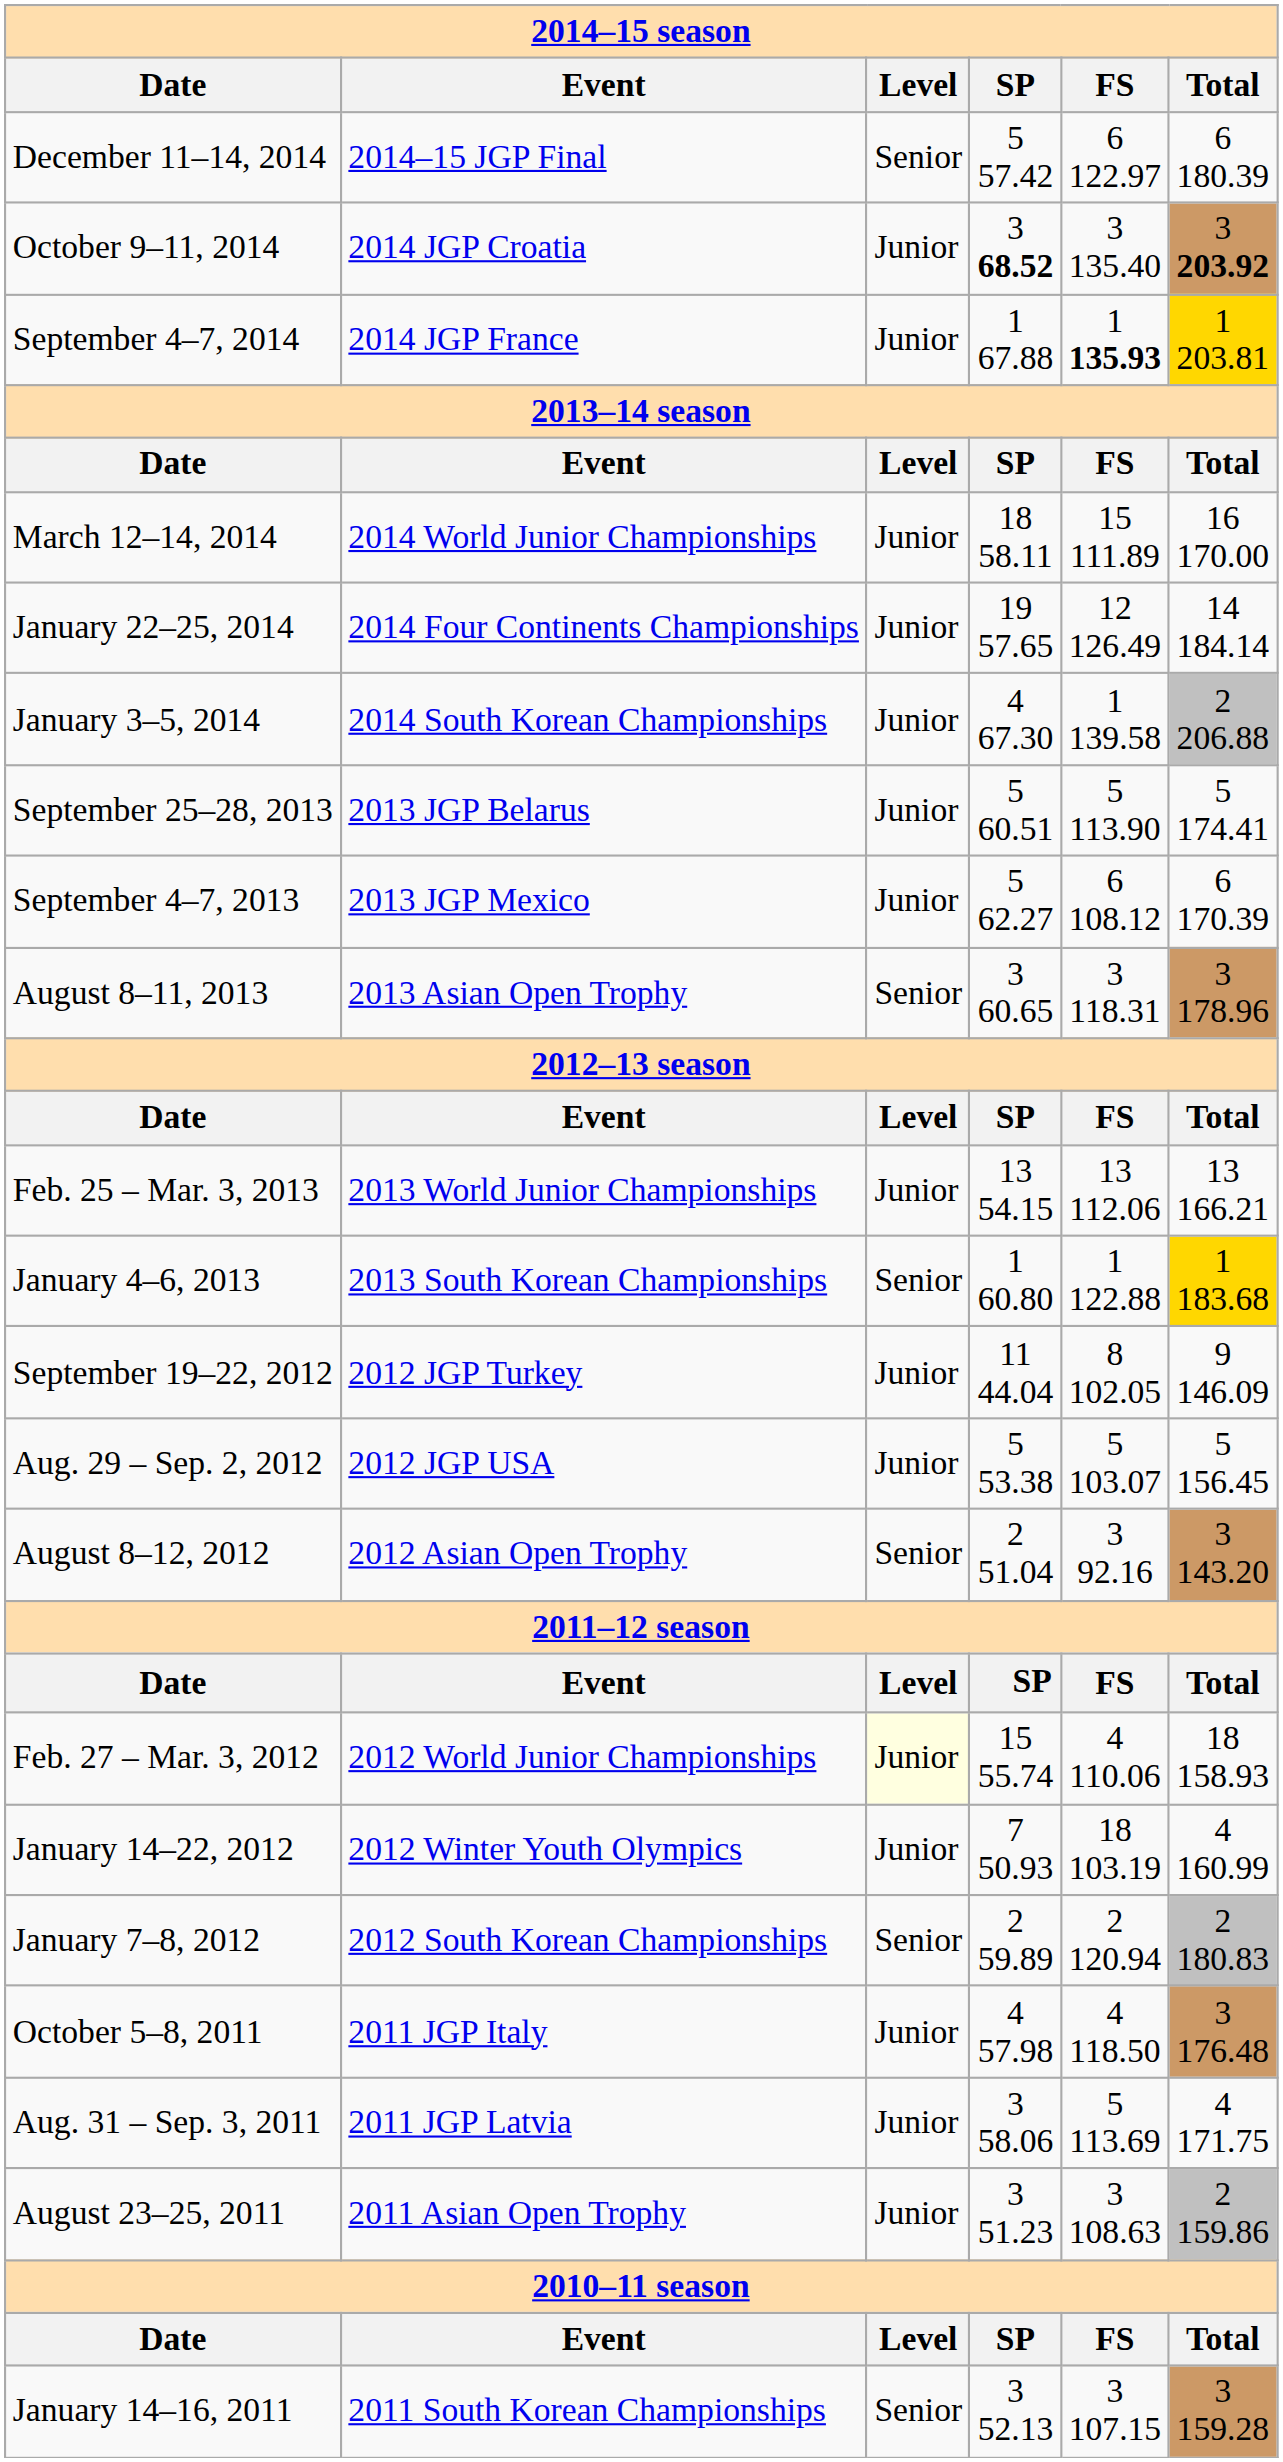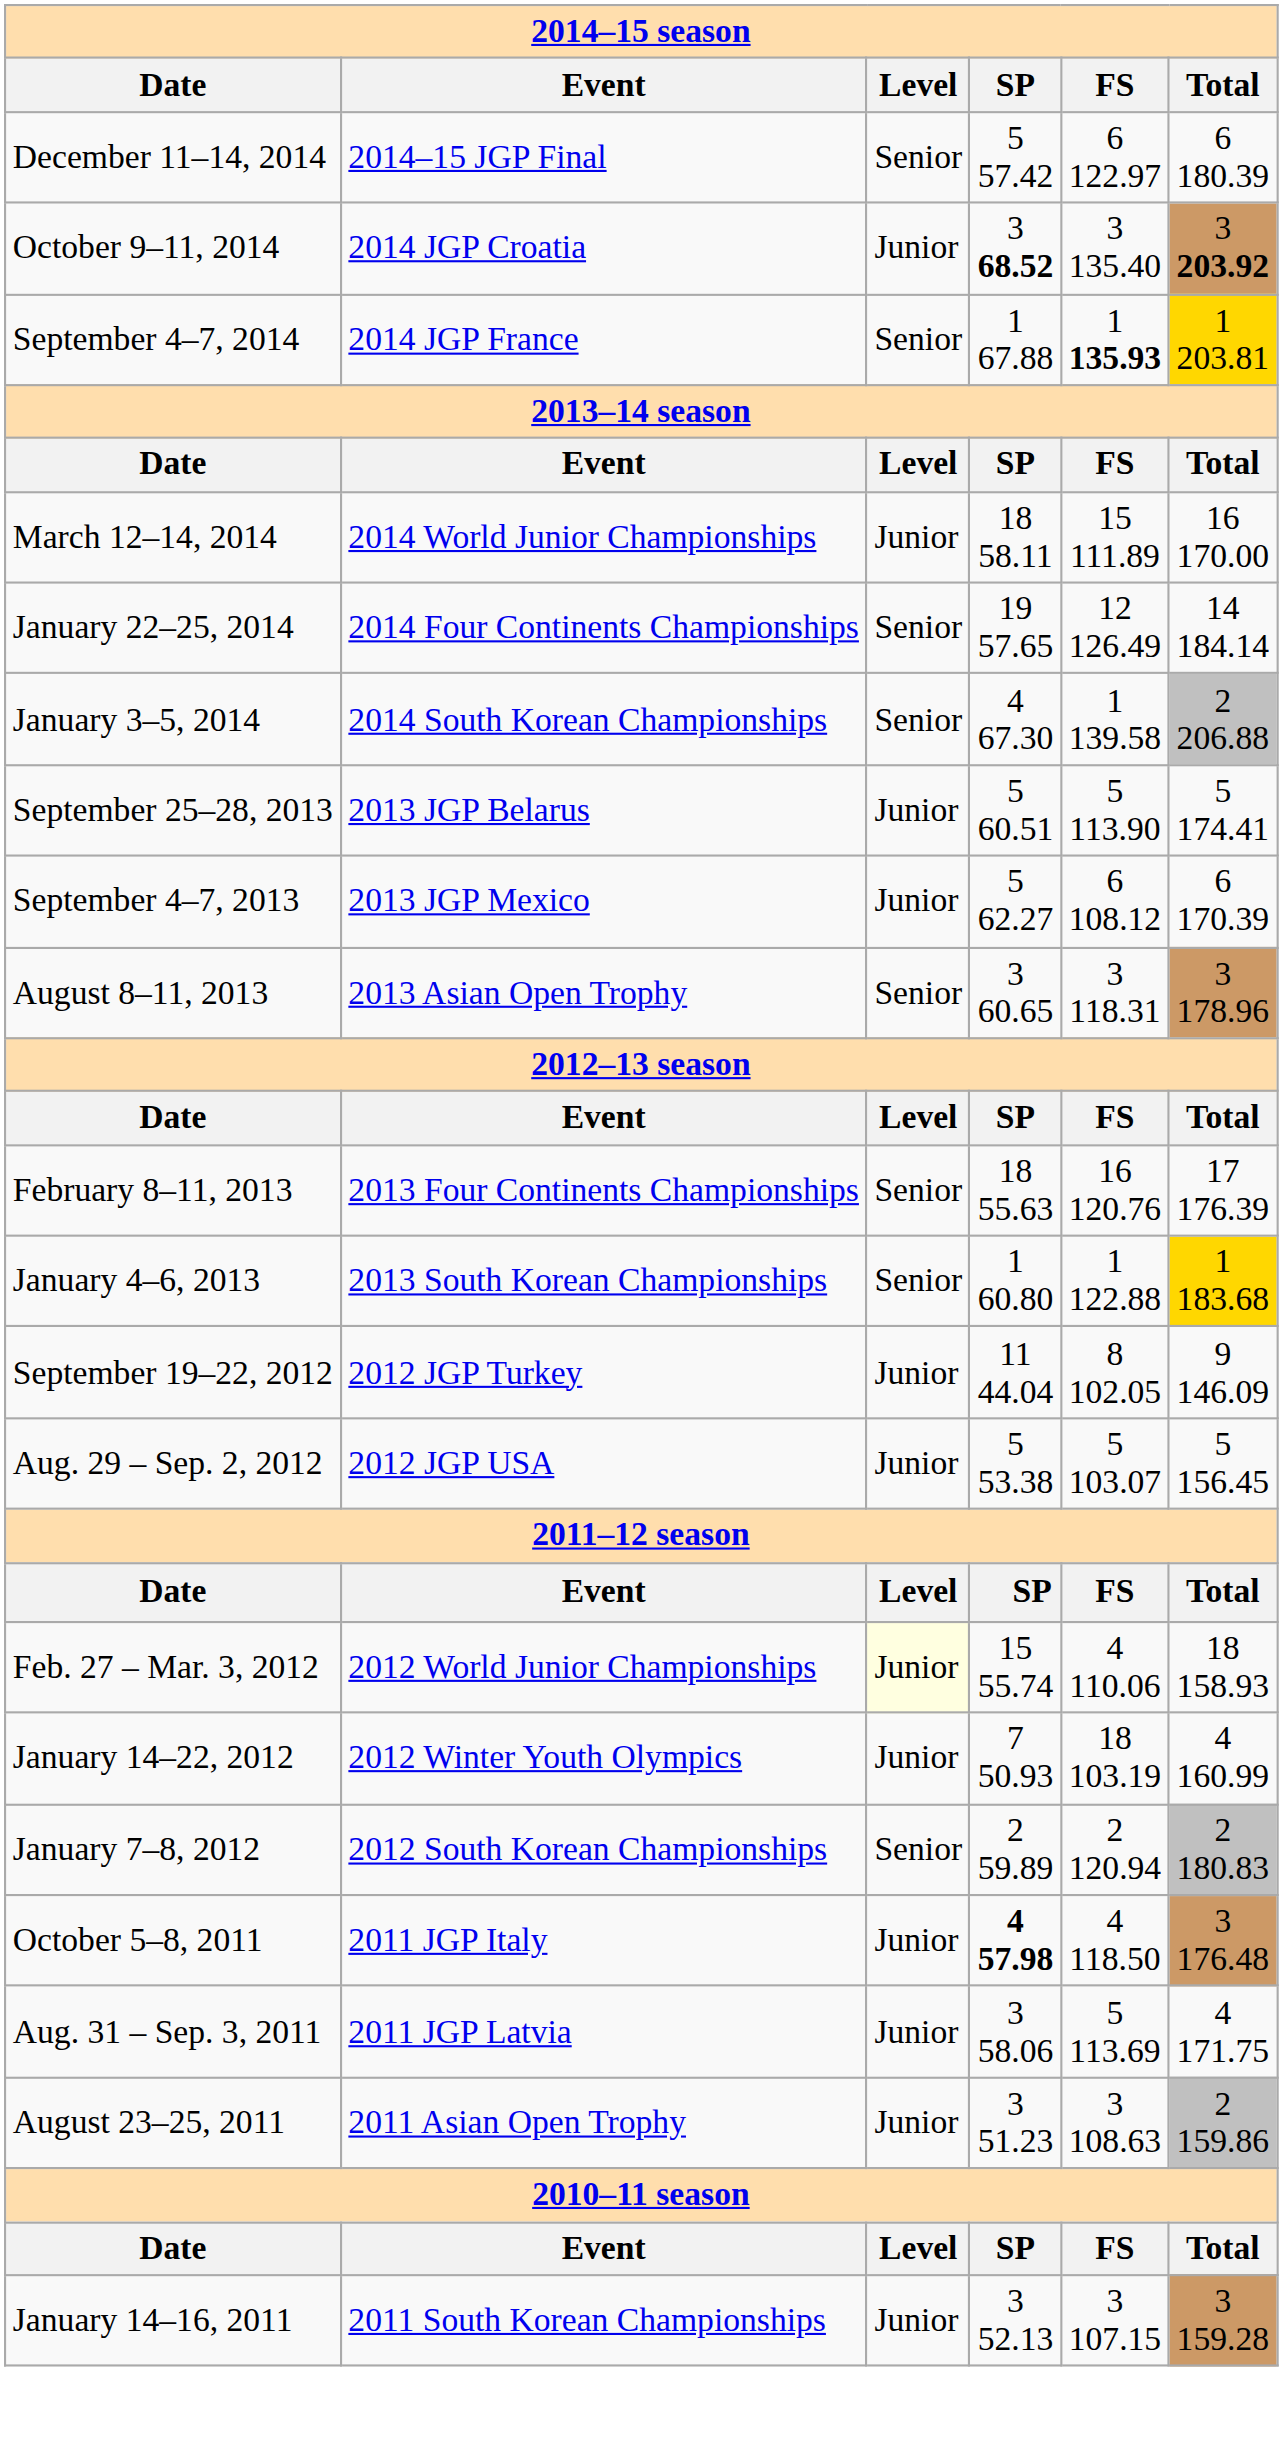 <table class="wikitable">
 <tr>
 <td style="background-color: #ffdead;" colspan=6 align=center><strong><a href='#'>2014–15 season</a></strong></td>
 </tr>
 <tr>
 <th>Date</th>
 <th>Event</th>
 <th>Level</th>
 <th>SP</th>
 <th>FS</th>
 <th>Total</th>
 </tr>
 <tr>
 <td>December 11–14, 2014</td>
 <td><a href='#'>2014–15 JGP Final</a></td>
 <td>Senior</td>
 <td align=center>5 <br> 57.42</td>
 <td align=center>6 <br> 122.97</td>
 <td align=center>6 <br> 180.39</td>
 </tr>
 <tr>
 <td>October 9–11, 2014</td>
 <td><a href='#'>2014 JGP Croatia</a></td>
 <td>Junior</td>
 <td align=center>3 <br> <strong>68.52</strong></td>
 <td align=center>3 <br> 135.40</td>
 <td align=center bgcolor="#cc9966">3 <br> <strong>203.92</strong></td>
 </tr>
 <tr>
 <td>September 4–7, 2014</td>
 <td><a href='#'>2014 JGP France</a></td>
-<td>Junior</td>
+<td>Senior</td>
 <td align=center>1 <br> 67.88</td>
 <td align=center>1 <br> <strong>135.93</strong></td>
 <td align=center bgcolor=gold>1 <br> 203.81</td>
 </tr>
 <tr>
 <td style="background-color: #ffdead;" colspan=6 align=center><strong><a href='#'>2013–14 season</a></strong></td>
 </tr>
 <tr>
 <th>Date</th>
 <th>Event</th>
 <th>Level</th>
 <th>SP</th>
 <th>FS</th>
 <th>Total</th>
 </tr>
 <tr>
 <td>March 12–14, 2014</td>
 <td><a href='#'>2014 World Junior Championships</a></td>
 <td>Junior</td>
 <td align=center>18 <br> 58.11</td>
 <td align=center>15 <br> 111.89</td>
 <td align=center>16 <br> 170.00</td>
 </tr>
 <tr>
 <td>January 22–25, 2014</td>
 <td><a href='#'>2014 Four Continents Championships</a></td>
-<td>Junior</td>
+<td>Senior</td>
 <td align=center>19 <br> 57.65</td>
 <td align=center>12 <br> 126.49</td>
 <td align=center>14 <br> 184.14</td>
 </tr>
 <tr>
 <td>January 3–5, 2014</td>
 <td><a href='#'>2014 South Korean Championships</a></td>
-<td>Junior</td>
+<td>Senior</td>
 <td align=center>4 <br> 67.30</td>
 <td align=center>1 <br> 139.58</td>
 <td align=center bgcolor=silver>2 <br> 206.88</td>
 </tr>
 <tr>
 <td>September 25–28, 2013</td>
 <td><a href='#'>2013 JGP Belarus</a></td>
 <td>Junior</td>
 <td align=center>5 <br> 60.51</td>
 <td align=center>5 <br> 113.90</td>
 <td align=center>5 <br> 174.41</td>
 </tr>
 <tr>
 <td>September 4–7, 2013</td>
 <td><a href='#'>2013 JGP Mexico</a></td>
 <td>Junior</td>
 <td align=center>5 <br> 62.27</td>
 <td align=center>6 <br> 108.12</td>
 <td align=center>6 <br> 170.39</td>
 </tr>
 <tr>
 <td>August 8–11, 2013</td>
 <td><a href='#'>2013 Asian Open Trophy</a></td>
 <td>Senior</td>
 <td align=center>3 <br> 60.65</td>
 <td align=center>3 <br> 118.31</td>
 <td align=center bgcolor="#cc9966">3 <br> 178.96</td>
 </tr>
 <tr>
 <td style="background-color: #ffdead;" colspan=6 align=center><strong><a href='#'>2012–13 season</a></strong></td>
 </tr>
 <tr>
 <th>Date</th>
 <th>Event</th>
 <th>Level</th>
 <th>SP</th>
 <th>FS</th>
 <th>Total</th>
 </tr>
 <tr>
-<td>Feb. 25 – Mar. 3, 2013</td>
-<td><a href='#'>2013 World Junior Championships</a></td>
-<td>Junior</td>
-<td align=center>13 <br> 54.15</td>
-<td align=center>13 <br> 112.06</td>
-<td align=center>13 <br> 166.21</td>
+<td>February 8–11, 2013</td>
+<td><a href='#'>2013 Four Continents Championships</a></td>
+<td>Senior</td>
+<td align=center>18 <br> 55.63</td>
+<td align=center>16 <br> 120.76</td>
+<td align=center>17 <br> 176.39</td>
 </tr>
 <tr>
 <td>January 4–6, 2013</td>
 <td><a href='#'>2013 South Korean Championships</a></td>
 <td>Senior</td>
 <td align=center>1 <br> 60.80</td>
 <td align=center>1 <br> 122.88</td>
 <td align=center bgcolor=gold>1 <br> 183.68</td>
 </tr>
 <tr>
 <td>September 19–22, 2012</td>
 <td><a href='#'>2012 JGP Turkey</a></td>
 <td>Junior</td>
 <td align=center>11 <br> 44.04</td>
 <td align=center>8 <br> 102.05</td>
 <td align=center>9 <br> 146.09</td>
 </tr>
 <tr>
 <td>Aug. 29 – Sep. 2, 2012</td>
 <td><a href='#'>2012 JGP USA</a></td>
 <td>Junior</td>
 <td align=center>5 <br> 53.38</td>
 <td align=center>5 <br> 103.07</td>
 <td align=center>5 <br> 156.45</td>
-</tr>
-<tr>
-<td>August 8–12, 2012</td>
-<td><a href='#'>2012 Asian Open Trophy</a></td>
-<td>Senior</td>
-<td align=center>2 <br> 51.04</td>
-<td align=center>3 <br> 92.16</td>
-<td align=center bgcolor="#cc9966">3 <br> 143.20</td>
 </tr>
 <tr>
 <td style="background-color: #ffdead;" colspan=6 align=center><strong><a href='#'>2011–12 season</a></strong></td>
 </tr>
 <tr>
 <th>Date</th>
 <th>Event</th>
 <th>Level</th>
 <th>　SP</th>
 <th>FS</th>
 <th>Total</th>
 </tr>
 <tr>
 <td>Feb. 27 – Mar. 3, 2012</td>
 <td><a href='#'>2012 World Junior Championships</a></td>
 <td style="background: lightyellow;">Junior</td>
 <td align=center>15 <br> 55.74</td>
 <td align=center>4 <br> 110.06</td>
 <td align=center>18 <br> 158.93</td>
 </tr>
 <tr>
 <td>January 14–22, 2012</td>
 <td><a href='#'>2012 Winter Youth Olympics</a></td>
 <td>Junior</td>
 <td align=center>7 <br> 50.93</td>
 <td align=center>18 <br> 103.19</td>
 <td align=center>4 <br> 160.99</td>
 </tr>
 <tr>
 <td>January 7–8, 2012</td>
 <td><a href='#'>2012 South Korean Championships</a></td>
 <td>Senior</td>
 <td align=center>2 <br> 59.89</td>
 <td align=center>2 <br> 120.94</td>
 <td align=center bgcolor=silver>2 <br> 180.83</td>
 </tr>
 <tr>
 <td>October 5–8, 2011</td>
 <td><a href='#'>2011 JGP Italy</a></td>
 <td>Junior</td>
-<td align=center>4 <br> 57.98</td>
+<td align=center><strong>4 <br> 57.98</strong></td>
 <td align=center>4 <br> 118.50</td>
 <td align=center bgcolor="#cc9966">3 <br> 176.48</td>
 </tr>
 <tr>
 <td>Aug. 31 – Sep. 3, 2011</td>
 <td><a href='#'>2011 JGP Latvia</a></td>
 <td>Junior</td>
 <td align=center>3 <br> 58.06</td>
 <td align=center>5 <br> 113.69</td>
 <td align=center>4 <br> 171.75</td>
 </tr>
 <tr>
 <td>August 23–25, 2011</td>
 <td><a href='#'>2011 Asian Open Trophy</a></td>
 <td>Junior</td>
 <td align=center>3 <br> 51.23</td>
 <td align=center>3 <br> 108.63</td>
 <td align=center bgcolor=silver>2 <br> 159.86</td>
 </tr>
 <tr>
 <td style="background-color: #ffdead;" colspan=6 align=center><strong><a href='#'>2010–11 season</a></strong></td>
 </tr>
 <tr>
 <th>Date</th>
 <th>Event</th>
 <th>Level</th>
 <th>SP</th>
 <th>FS</th>
 <th>Total</th>
 </tr>
 <tr>
 <td>January 14–16, 2011</td>
 <td><a href='#'>2011 South Korean Championships</a></td>
-<td>Senior</td>
+<td>Junior</td>
 <td align=center>3 <br> 52.13</td>
 <td align=center>3 <br> 107.15</td>
 <td align=center bgcolor="#cc9966">3 <br> 159.28</td>
 </tr>
 </table>
